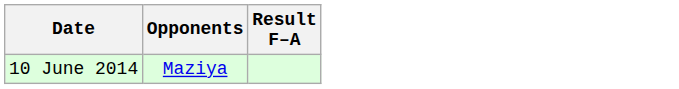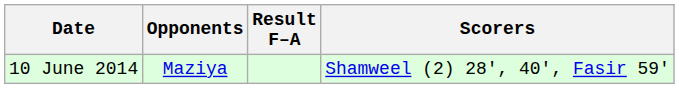 <table class="wikitable" style="text-align:center">
 <tr>
 <th>Date</th>
 <th>Opponents</th>
 <th>Result<br>F–A</th>
+<th>Scorers</th>
 </tr>
 <tr bgcolor="#ddffdd">
 <td>10 June 2014</td>
 <td><a href='#'>Maziya</a></td>
 <td></td>
+<td><a href='#'>Shamweel</a> (2) 28', 40', <a href='#'>Fasir</a> 59'</td>
 </tr>
 </table>
